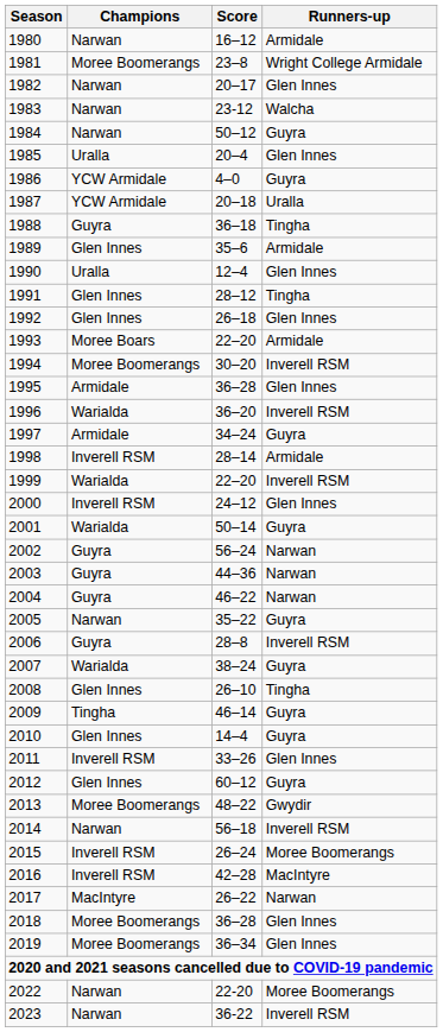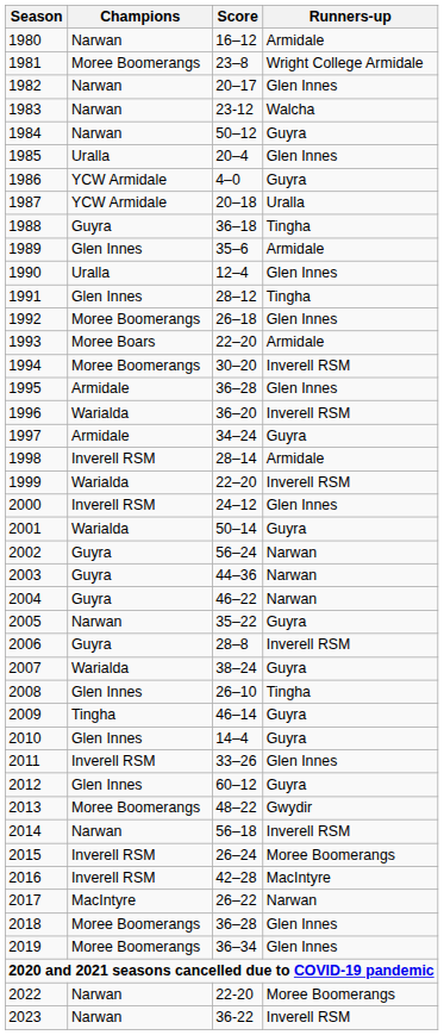 <table class="wikitable">
 <tr>
 <th>Season</th>
 <th>Champions</th>
 <th>Score</th>
 <th>Runners-up</th>
 </tr>
 <tr>
 <td>1980</td>
 <td> Narwan</td>
 <td>16–12</td>
 <td> Armidale</td>
 </tr>
 <tr>
 <td>1981</td>
 <td> Moree Boomerangs</td>
 <td>23–8</td>
 <td> Wright College Armidale</td>
 </tr>
 <tr>
 <td>1982</td>
 <td> Narwan</td>
 <td>20–17</td>
 <td> Glen Innes</td>
 </tr>
 <tr>
 <td>1983</td>
 <td> Narwan</td>
 <td>23-12</td>
 <td> Walcha</td>
 </tr>
 <tr>
 <td>1984</td>
 <td> Narwan</td>
 <td>50–12</td>
 <td> Guyra</td>
 </tr>
 <tr>
 <td>1985</td>
 <td> Uralla</td>
 <td>20–4</td>
 <td> Glen Innes</td>
 </tr>
 <tr>
 <td>1986</td>
 <td> YCW Armidale</td>
 <td>4–0</td>
 <td> Guyra</td>
 </tr>
 <tr>
 <td>1987</td>
 <td> YCW Armidale</td>
 <td>20–18</td>
 <td> Uralla</td>
 </tr>
 <tr>
 <td>1988</td>
 <td> Guyra</td>
 <td>36–18</td>
 <td> Tingha</td>
 </tr>
 <tr>
 <td>1989</td>
 <td> Glen Innes</td>
 <td>35–6</td>
 <td> Armidale</td>
 </tr>
 <tr>
 <td>1990</td>
 <td> Uralla</td>
 <td>12–4</td>
 <td> Glen Innes</td>
 </tr>
 <tr>
 <td>1991</td>
 <td> Glen Innes</td>
 <td>28–12</td>
 <td> Tingha</td>
 </tr>
 <tr>
 <td>1992</td>
-<td> Glen Innes</td>
+<td> Moree Boomerangs</td>
 <td>26–18</td>
 <td> Glen Innes</td>
 </tr>
 <tr>
 <td>1993</td>
 <td> Moree Boars</td>
 <td>22–20</td>
 <td> Armidale</td>
 </tr>
 <tr>
 <td>1994</td>
 <td> Moree Boomerangs</td>
 <td>30–20</td>
 <td> Inverell RSM</td>
 </tr>
 <tr>
 <td>1995</td>
 <td> Armidale</td>
 <td>36–28</td>
 <td> Glen Innes</td>
 </tr>
 <tr>
 <td>1996</td>
 <td> Warialda</td>
 <td>36–20</td>
 <td> Inverell RSM</td>
 </tr>
 <tr>
 <td>1997</td>
 <td> Armidale</td>
 <td>34–24</td>
 <td> Guyra</td>
 </tr>
 <tr>
 <td>1998</td>
 <td> Inverell RSM</td>
 <td>28–14</td>
 <td> Armidale</td>
 </tr>
 <tr>
 <td>1999</td>
 <td> Warialda</td>
 <td>22–20</td>
 <td> Inverell RSM</td>
 </tr>
 <tr>
 <td>2000</td>
 <td> Inverell RSM</td>
 <td>24–12</td>
 <td> Glen Innes</td>
 </tr>
 <tr>
 <td>2001</td>
 <td> Warialda</td>
 <td>50–14</td>
 <td> Guyra</td>
 </tr>
 <tr>
 <td>2002</td>
 <td> Guyra</td>
 <td>56–24</td>
 <td> Narwan</td>
 </tr>
 <tr>
 <td>2003</td>
 <td> Guyra</td>
 <td>44–36</td>
 <td> Narwan</td>
 </tr>
 <tr>
 <td>2004</td>
 <td> Guyra</td>
 <td>46–22</td>
 <td> Narwan</td>
 </tr>
 <tr>
 <td>2005</td>
 <td> Narwan</td>
 <td>35–22</td>
 <td> Guyra</td>
 </tr>
 <tr>
 <td>2006</td>
 <td> Guyra</td>
 <td>28–8</td>
 <td> Inverell RSM</td>
 </tr>
 <tr>
 <td>2007</td>
 <td> Warialda</td>
 <td>38–24</td>
 <td> Guyra</td>
 </tr>
 <tr>
 <td>2008</td>
 <td> Glen Innes</td>
 <td>26–10</td>
 <td> Tingha</td>
 </tr>
 <tr>
 <td>2009</td>
 <td> Tingha</td>
 <td>46–14</td>
 <td> Guyra</td>
 </tr>
 <tr>
 <td>2010</td>
 <td> Glen Innes</td>
 <td>14–4</td>
 <td> Guyra</td>
 </tr>
 <tr>
 <td>2011</td>
 <td> Inverell RSM</td>
 <td>33–26</td>
 <td> Glen Innes</td>
 </tr>
 <tr>
 <td>2012</td>
 <td> Glen Innes</td>
 <td>60–12</td>
 <td> Guyra</td>
 </tr>
 <tr>
 <td>2013</td>
 <td> Moree Boomerangs</td>
 <td>48–22</td>
 <td> Gwydir</td>
 </tr>
 <tr>
 <td>2014</td>
 <td> Narwan</td>
 <td>56–18</td>
 <td> Inverell RSM</td>
 </tr>
 <tr>
 <td>2015</td>
 <td> Inverell RSM</td>
 <td>26–24</td>
 <td> Moree Boomerangs</td>
 </tr>
 <tr>
 <td>2016</td>
 <td> Inverell RSM</td>
 <td>42–28</td>
 <td> MacIntyre</td>
 </tr>
 <tr>
 <td>2017</td>
 <td> MacIntyre</td>
 <td>26–22</td>
 <td> Narwan</td>
 </tr>
 <tr>
 <td>2018</td>
 <td> Moree Boomerangs</td>
 <td>36–28</td>
 <td> Glen Innes</td>
 </tr>
 <tr>
 <td>2019</td>
 <td> Moree Boomerangs</td>
 <td>36–34</td>
 <td> Glen Innes</td>
 </tr>
 <tr>
 <td align=center colspan=4><strong>2020 and 2021 seasons cancelled due to <a href='#'>COVID-19 pandemic</a></strong></td>
 </tr>
 <tr>
 <td>2022</td>
 <td> Narwan</td>
 <td>22-20</td>
 <td> Moree Boomerangs</td>
 </tr>
 <tr>
 <td>2023</td>
 <td> Narwan</td>
 <td>36-22</td>
 <td> Inverell RSM</td>
 </tr>
 </table>
